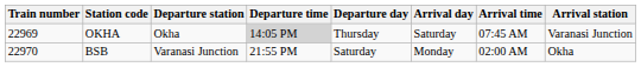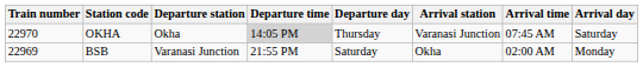 <table class="wikitable">
 <tr>
 <th>Train number</th>
 <th>Station code</th>
 <th>Departure station</th>
 <th>Departure time</th>
 <th>Departure day</th>
+<th>Arrival station</th>
+<th>Arrival time</th>
 <th>Arrival day</th>
-<th>Arrival time</th>
-<th>Arrival station</th>
 </tr>
 <tr>
-<td>22969</td>
+<td>22970</td>
 <td>OKHA</td>
 <td>Okha</td>
 <td style="background: lightgrey;">14:05 PM</td>
 <td>Thursday</td>
+<td>Varanasi Junction</td>
+<td>07:45 AM</td>
 <td>Saturday</td>
-<td>07:45 AM</td>
-<td>Varanasi Junction</td>
 </tr>
 <tr>
-<td>22970</td>
+<td>22969</td>
 <td>BSB</td>
 <td>Varanasi Junction</td>
 <td>21:55 PM</td>
 <td>Saturday</td>
+<td>Okha</td>
+<td>02:00 AM</td>
 <td>Monday</td>
-<td>02:00 AM</td>
-<td>Okha</td>
 </tr>
 </table>
